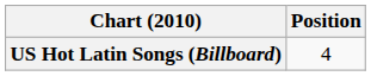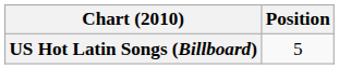 <table class="wikitable plainrowheaders" style="text-align:center">
 <tr>
 <th scope="col">Chart (2010)</th>
 <th scope="col">Position</th>
 </tr>
 <tr>
 <th scope="row">US Hot Latin Songs (<em>Billboard</em>)</th>
-<td>4</td>
+<td>5</td>
 </tr>
 </table>
